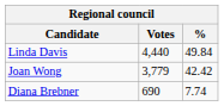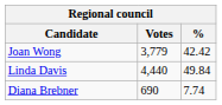 <table class="wikitable">
 <tr>
 <th colspan="3">Regional council</th>
 </tr>
 <tr>
 <th style="width: 170px">Candidate</th>
 <th style="width: 50px">Votes</th>
 <th style="width: 40px">%</th>
 </tr>
 <tr>
+<td><a href='#'>Joan Wong</a></td>
+<td>3,779</td>
+<td>42.42</td>
+</tr>
+<tr>
 <td><a href='#'>Linda Davis</a></td>
 <td>4,440</td>
 <td>49.84</td>
-</tr>
-<tr>
-<td><a href='#'>Joan Wong</a></td>
-<td>3,779</td>
-<td>42.42</td>
 </tr>
 <tr>
 <td><a href='#'>Diana Brebner</a></td>
 <td>690</td>
 <td>7.74</td>
 </tr>
 </table>
